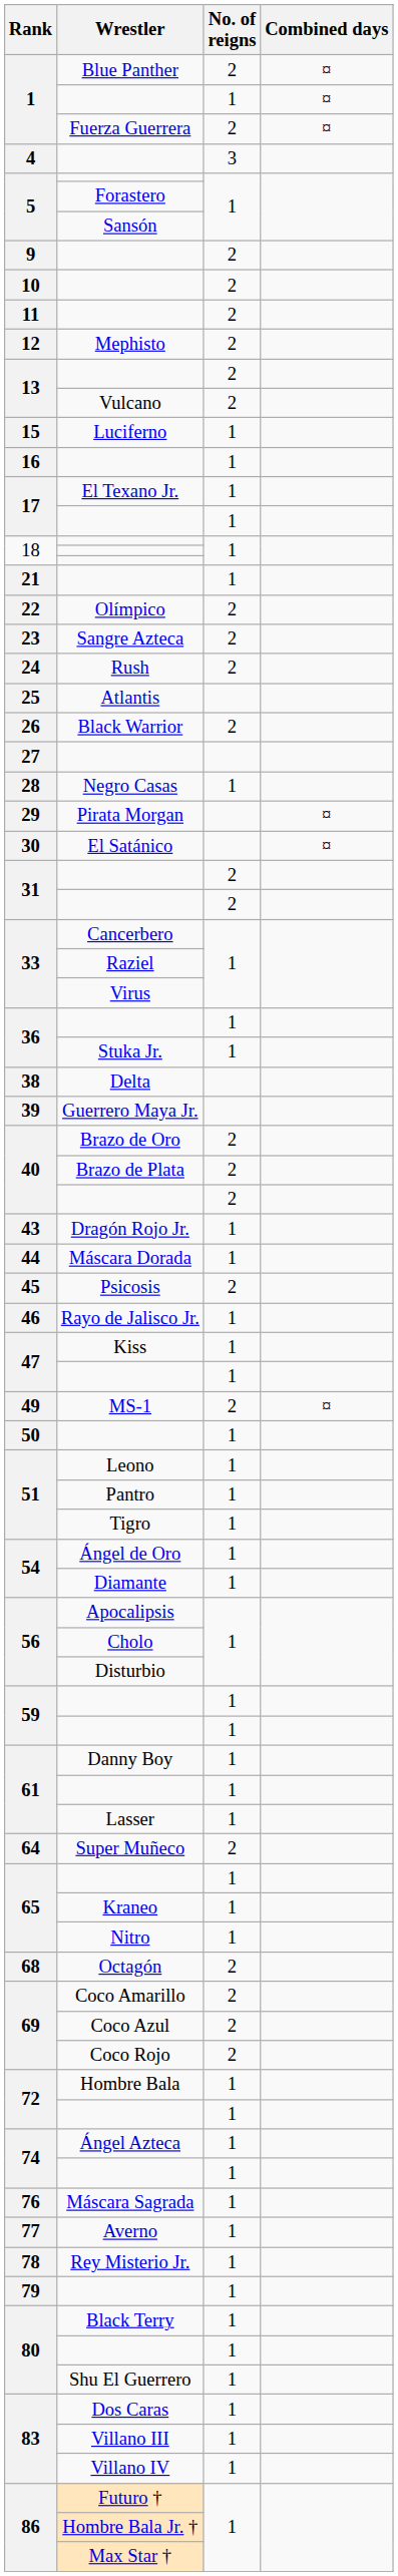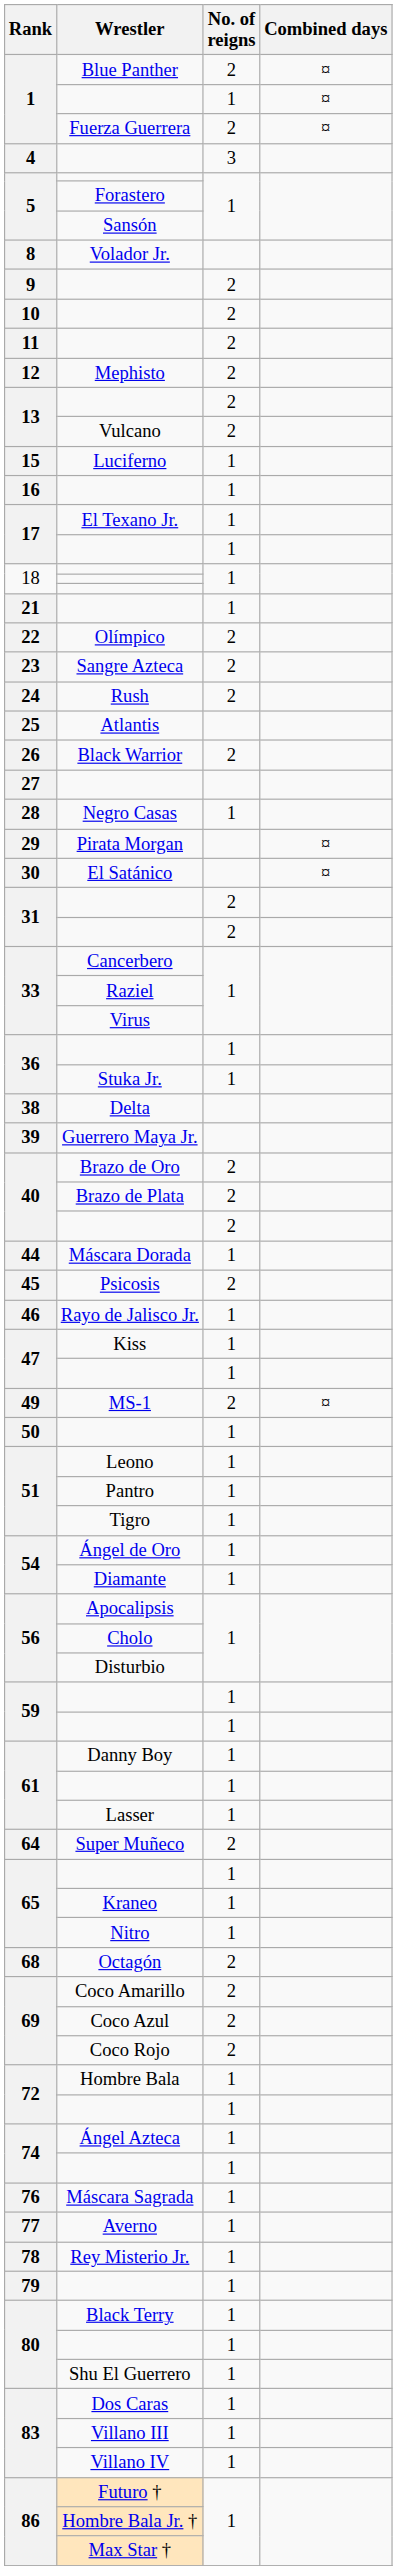 <table class="wikitable sortable" style="text-align: center">
 <tr>
 <th data-sort-type="number">Rank</th>
 <th>Wrestler</th>
 <th data-sort-type="number">No. of<br>reigns</th>
 <th data-sort-type="number">Combined days</th>
 </tr>
 <tr>
 <th rowspan=3>1</th>
 <td><a href='#'>Blue Panther</a></td>
 <td>2</td>
 <td>¤</td>
 </tr>
 <tr>
 <td></td>
 <td>1</td>
 <td>¤</td>
 </tr>
 <tr>
 <td><a href='#'>Fuerza Guerrera</a></td>
 <td>2</td>
 <td>¤</td>
 </tr>
 <tr>
 <th>4</th>
 <td></td>
 <td>3</td>
 <td></td>
 </tr>
 <tr>
 <th rowspan=3>5</th>
 <td></td>
 <td rowspan=3>1</td>
 <td rowspan=3></td>
 </tr>
 <tr>
 <td><a href='#'>Forastero</a></td>
 </tr>
 <tr>
 <td><a href='#'>Sansón</a></td>
+</tr>
+<tr>
+<th>8</th>
+<td><a href='#'>Volador Jr.</a></td>
+<td></td>
+<td></td>
 </tr>
 <tr>
 <th>9</th>
 <td></td>
 <td>2</td>
 <td></td>
 </tr>
 <tr>
 <th>10</th>
 <td></td>
 <td>2</td>
 <td></td>
 </tr>
 <tr>
 <th>11</th>
 <td></td>
 <td>2</td>
 <td></td>
 </tr>
 <tr>
 <th>12</th>
 <td><a href='#'>Mephisto</a></td>
 <td>2</td>
 <td></td>
 </tr>
 <tr>
 <th rowspan=2>13</th>
 <td></td>
 <td>2</td>
 <td></td>
 </tr>
 <tr>
 <td>Vulcano</td>
 <td>2</td>
 <td></td>
 </tr>
 <tr>
 <th>15</th>
 <td><a href='#'>Luciferno</a></td>
 <td>1</td>
 <td></td>
 </tr>
 <tr>
 <th>16</th>
 <td></td>
 <td>1</td>
 <td></td>
 </tr>
 <tr>
 <th rowspan=2>17</th>
 <td><a href='#'>El Texano Jr.</a></td>
 <td>1</td>
 <td></td>
 </tr>
 <tr>
 <td></td>
 <td>1</td>
 <td></td>
 </tr>
 <tr>
 <td rowspan=3>18</td>
 <td></td>
 <td rowspan=3>1</td>
 <td rowspan=3></td>
 </tr>
 <tr>
 <td></td>
 </tr>
 <tr>
 <td></td>
 </tr>
 <tr>
 <th>21</th>
 <td></td>
 <td>1</td>
 <td></td>
 </tr>
 <tr>
 <th>22</th>
 <td><a href='#'>Olímpico</a></td>
 <td>2</td>
 <td></td>
 </tr>
 <tr>
 <th>23</th>
 <td><a href='#'>Sangre Azteca</a></td>
 <td>2</td>
 <td></td>
 </tr>
 <tr>
 <th>24</th>
 <td><a href='#'>Rush</a></td>
 <td>2</td>
 <td></td>
 </tr>
 <tr>
 <th>25</th>
 <td><a href='#'>Atlantis</a></td>
 <td></td>
 <td></td>
 </tr>
 <tr>
 <th>26</th>
 <td><a href='#'>Black Warrior</a></td>
 <td>2</td>
 <td></td>
 </tr>
 <tr>
 <th>27</th>
 <td></td>
 <td></td>
 <td></td>
 </tr>
 <tr>
 <th>28</th>
 <td><a href='#'>Negro Casas</a></td>
 <td>1</td>
 <td></td>
 </tr>
 <tr>
 <th>29</th>
 <td><a href='#'>Pirata Morgan</a></td>
 <td></td>
 <td> ¤</td>
 </tr>
 <tr>
 <th>30</th>
 <td><a href='#'>El Satánico</a></td>
 <td></td>
 <td> ¤</td>
 </tr>
 <tr>
 <th rowspan=2>31</th>
 <td></td>
 <td>2</td>
 <td></td>
 </tr>
 <tr>
 <td></td>
 <td>2</td>
 <td></td>
 </tr>
 <tr>
 <th rowspan=3>33</th>
 <td><a href='#'>Cancerbero</a></td>
 <td rowspan=3>1</td>
 <td rowspan=3></td>
 </tr>
 <tr>
 <td><a href='#'>Raziel</a></td>
 </tr>
 <tr>
 <td><a href='#'>Virus</a></td>
 </tr>
 <tr>
 <th rowspan=2>36</th>
 <td></td>
 <td>1</td>
 <td></td>
 </tr>
 <tr>
 <td><a href='#'>Stuka Jr.</a></td>
 <td>1</td>
 <td></td>
 </tr>
 <tr>
 <th>38</th>
 <td><a href='#'>Delta</a></td>
 <td></td>
 <td></td>
 </tr>
 <tr>
 <th>39</th>
 <td><a href='#'>Guerrero Maya Jr.</a></td>
 <td></td>
 <td></td>
 </tr>
 <tr>
 <th rowspan=3>40</th>
 <td><a href='#'>Brazo de Oro</a></td>
 <td>2</td>
 <td></td>
 </tr>
 <tr>
 <td><a href='#'>Brazo de Plata</a></td>
 <td>2</td>
 <td></td>
 </tr>
 <tr>
 <td></td>
 <td>2</td>
-<td></td>
-</tr>
-<tr>
-<th>43</th>
-<td><a href='#'>Dragón Rojo Jr.</a></td>
-<td>1</td>
 <td></td>
 </tr>
 <tr>
 <th>44</th>
 <td><a href='#'>Máscara Dorada</a></td>
 <td>1</td>
 <td></td>
 </tr>
 <tr>
 <th>45</th>
 <td><a href='#'>Psicosis</a></td>
 <td>2</td>
 <td></td>
 </tr>
 <tr>
 <th>46</th>
 <td><a href='#'>Rayo de Jalisco Jr.</a></td>
 <td>1</td>
 <td></td>
 </tr>
 <tr>
 <th rowspan=2>47</th>
 <td>Kiss</td>
 <td>1</td>
 <td></td>
 </tr>
 <tr>
 <td></td>
 <td>1</td>
 <td></td>
 </tr>
 <tr>
 <th>49</th>
 <td><a href='#'>MS-1</a></td>
 <td>2</td>
 <td> ¤</td>
 </tr>
 <tr>
 <th>50</th>
 <td></td>
 <td>1</td>
 <td></td>
 </tr>
 <tr>
 <th rowspan=3>51</th>
 <td>Leono</td>
 <td>1</td>
 <td></td>
 </tr>
 <tr>
 <td>Pantro</td>
 <td>1</td>
 <td></td>
 </tr>
 <tr>
 <td>Tigro</td>
 <td>1</td>
 <td></td>
 </tr>
 <tr>
 <th rowspan=2>54</th>
 <td><a href='#'>Ángel de Oro</a></td>
 <td>1</td>
 <td></td>
 </tr>
 <tr>
 <td><a href='#'>Diamante</a></td>
 <td>1</td>
 <td></td>
 </tr>
 <tr>
 <th rowspan=3>56</th>
 <td><a href='#'>Apocalipsis</a></td>
 <td rowspan=3>1</td>
 <td rowspan=3></td>
 </tr>
 <tr>
 <td><a href='#'>Cholo</a></td>
 </tr>
 <tr>
 <td>Disturbio</td>
 </tr>
 <tr>
 <th rowspan=2>59</th>
 <td></td>
 <td>1</td>
 <td></td>
 </tr>
 <tr>
 <td></td>
 <td>1</td>
 <td></td>
 </tr>
 <tr>
 <th rowspan=3>61</th>
 <td>Danny Boy</td>
 <td>1</td>
 <td></td>
 </tr>
 <tr>
 <td></td>
 <td>1</td>
 <td></td>
 </tr>
 <tr>
 <td>Lasser</td>
 <td>1</td>
 <td></td>
 </tr>
 <tr>
 <th>64</th>
 <td><a href='#'>Super Muñeco</a></td>
 <td>2</td>
 <td></td>
 </tr>
 <tr>
 <th rowspan=3>65</th>
 <td></td>
 <td>1</td>
 <td></td>
 </tr>
 <tr>
 <td><a href='#'>Kraneo</a></td>
 <td>1</td>
 <td></td>
 </tr>
 <tr>
 <td><a href='#'>Nitro</a></td>
 <td>1</td>
 <td></td>
 </tr>
 <tr>
 <th>68</th>
 <td><a href='#'>Octagón</a></td>
 <td>2</td>
 <td></td>
 </tr>
 <tr>
 <th rowspan=3>69</th>
 <td>Coco Amarillo</td>
 <td>2</td>
 <td></td>
 </tr>
 <tr>
 <td>Coco Azul</td>
 <td>2</td>
 <td></td>
 </tr>
 <tr>
 <td>Coco Rojo</td>
 <td>2</td>
 <td></td>
 </tr>
 <tr>
 <th rowspan=2>72</th>
 <td>Hombre Bala</td>
 <td>1</td>
 <td></td>
 </tr>
 <tr>
 <td></td>
 <td>1</td>
 <td></td>
 </tr>
 <tr>
 <th rowspan=2>74</th>
 <td><a href='#'>Ángel Azteca</a></td>
 <td>1</td>
 <td></td>
 </tr>
 <tr>
 <td></td>
 <td>1</td>
 <td></td>
 </tr>
 <tr>
 <th>76</th>
 <td><a href='#'>Máscara Sagrada</a></td>
 <td>1</td>
 <td></td>
 </tr>
 <tr>
 <th>77</th>
 <td><a href='#'>Averno</a></td>
 <td>1</td>
 <td></td>
 </tr>
 <tr>
 <th>78</th>
 <td><a href='#'>Rey Misterio Jr.</a></td>
 <td>1</td>
 <td></td>
 </tr>
 <tr>
 <th>79</th>
 <td></td>
 <td>1</td>
 <td></td>
 </tr>
 <tr>
 <th rowspan=3>80</th>
 <td><a href='#'>Black Terry</a></td>
 <td>1</td>
 <td></td>
 </tr>
 <tr>
 <td></td>
 <td>1</td>
 <td></td>
 </tr>
 <tr>
 <td>Shu El Guerrero</td>
 <td>1</td>
 <td></td>
 </tr>
 <tr>
 <th rowspan=3>83</th>
 <td><a href='#'>Dos Caras</a></td>
 <td>1</td>
 <td></td>
 </tr>
 <tr>
 <td><a href='#'>Villano III</a></td>
 <td>1</td>
 <td></td>
 </tr>
 <tr>
 <td><a href='#'>Villano IV</a></td>
 <td>1</td>
 <td></td>
 </tr>
 <tr>
 <th rowspan=3>86</th>
 <td bgcolor="#FFE6BD"><a href='#'>Futuro</a> †</td>
 <td rowspan=3>1</td>
 <td rowspan=3></td>
 </tr>
 <tr>
 <td bgcolor="#FFE6BD"><a href='#'>Hombre Bala Jr.</a> †</td>
 </tr>
 <tr>
 <td bgcolor="#FFE6BD"><a href='#'>Max Star</a> †</td>
 </tr>
 <tr>
 </tr>
 </table>
